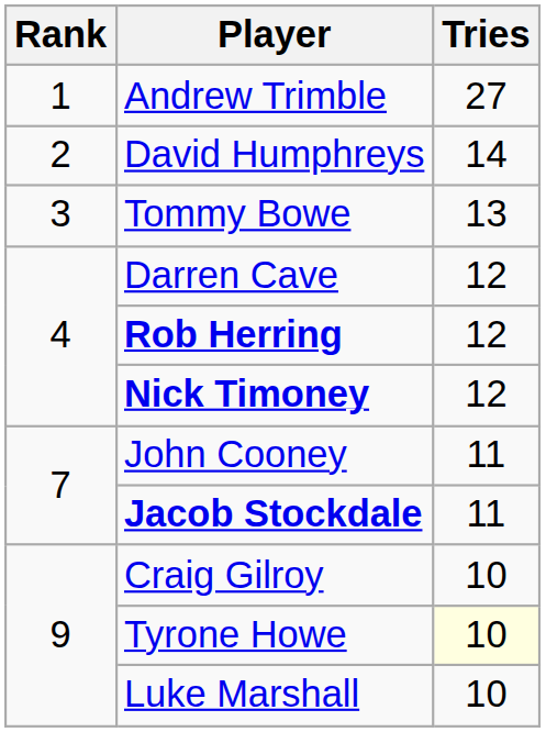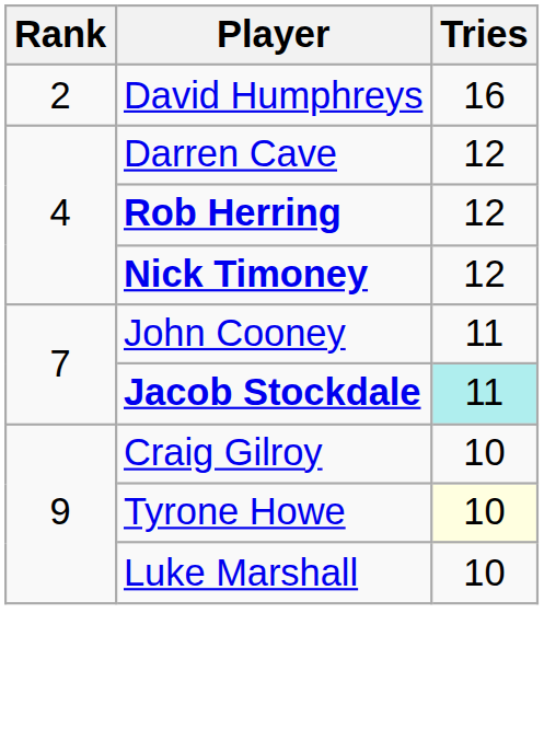 <table class="wikitable">
 <tr>
 <th>Rank</th>
 <th>Player</th>
 <th>Tries</th>
 </tr>
 <tr>
-<td align=center>1</td>
-<td><a href='#'>Andrew Trimble</a></td>
-<td align=center>27</td>
-</tr>
-<tr>
 <td align=center>2</td>
 <td><a href='#'>David Humphreys</a></td>
-<td align=center>14</td>
-</tr>
-<tr>
-<td align=center>3</td>
-<td><a href='#'>Tommy Bowe</a></td>
-<td align=center>13</td>
+<td align=center>16</td>
 </tr>
 <tr>
 <td align=center rowspan=3>4</td>
 <td><a href='#'>Darren Cave</a></td>
 <td align=center>12</td>
 </tr>
 <tr>
 <td><strong><a href='#'>Rob Herring</a></strong></td>
 <td align=center>12</td>
 </tr>
 <tr>
 <td><strong><a href='#'>Nick Timoney</a></strong></td>
 <td align=center>12</td>
 </tr>
 <tr>
 <td align=center rowspan=2>7</td>
 <td><a href='#'>John Cooney</a></td>
 <td align=center>11</td>
 </tr>
 <tr>
 <td><strong><a href='#'>Jacob Stockdale</a></strong></td>
-<td align=center>11</td>
+<td align=center style="background: paleturquoise;">11</td>
 </tr>
 <tr>
 <td align=center rowspan=3>9</td>
 <td><a href='#'>Craig Gilroy</a></td>
 <td align=center>10</td>
 </tr>
 <tr>
 <td><a href='#'>Tyrone Howe</a></td>
 <td align=center style="background: lightyellow;">10</td>
 </tr>
 <tr>
 <td><a href='#'>Luke Marshall</a></td>
 <td align=center>10</td>
 </tr>
 </table>
